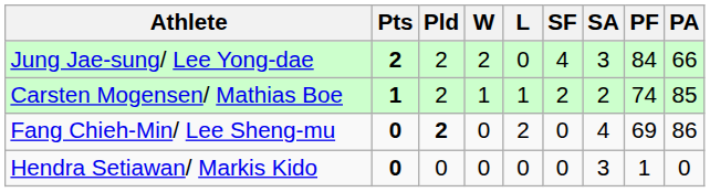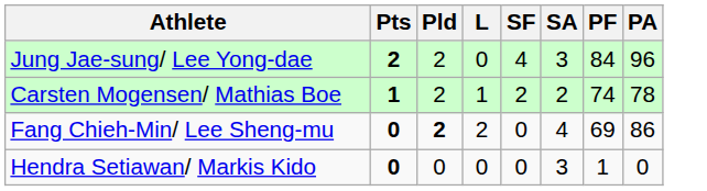 <table class=wikitable style="text-align:center">
 <tr>
 <th width=250>Athlete</th>
 <th width=20>Pts</th>
 <th width=20>Pld</th>
-<th width=20>W</th>
 <th width=20>L</th>
 <th width=20>SF</th>
 <th width=20>SA</th>
 <th width=20>PF</th>
 <th width=20>PA</th>
 </tr>
 <tr bgcolor=ccffcc>
 <td style="text-align:left"> <a href='#'>Jung Jae-sung</a>/ <a href='#'>Lee Yong-dae</a></td>
 <td><strong>2</strong></td>
 <td>2</td>
-<td>2</td>
 <td>0</td>
 <td>4</td>
 <td>3</td>
 <td>84</td>
-<td>66</td>
+<td>96</td>
 </tr>
 <tr bgcolor=ccffcc>
 <td style="text-align:left"> <a href='#'>Carsten Mogensen</a>/ <a href='#'>Mathias Boe</a></td>
 <td><strong>1</strong></td>
 <td>2</td>
 <td>1</td>
-<td>1</td>
 <td>2</td>
 <td>2</td>
 <td>74</td>
-<td>85</td>
+<td>78</td>
 </tr>
 <tr bgcolor=>
 <td style="text-align:left"> <a href='#'>Fang Chieh-Min</a>/ <a href='#'>Lee Sheng-mu</a></td>
 <td><strong>0</strong></td>
 <td><strong>2</strong></td>
-<td>0</td>
 <td>2</td>
 <td>0</td>
 <td>4</td>
 <td>69</td>
 <td>86</td>
 </tr>
 <tr bgcolor=>
 <td style="text-align:left"> <a href='#'>Hendra Setiawan</a>/ <a href='#'>Markis Kido</a></td>
 <td><strong>0</strong></td>
 <td>0</td>
 <td>0</td>
 <td>0</td>
-<td>0</td>
 <td>3</td>
 <td>1</td>
 <td>0</td>
 </tr>
 </table>
